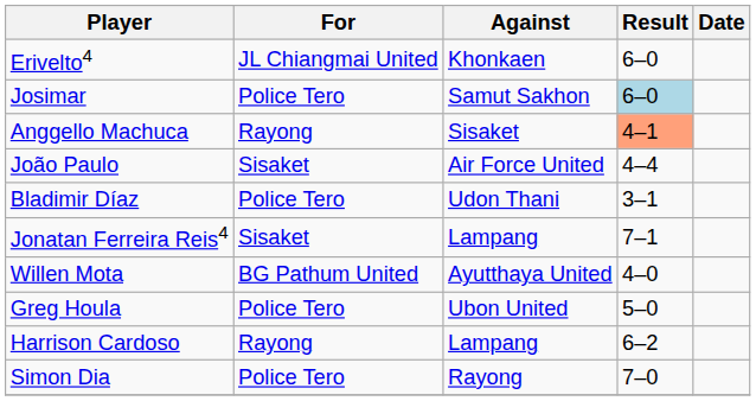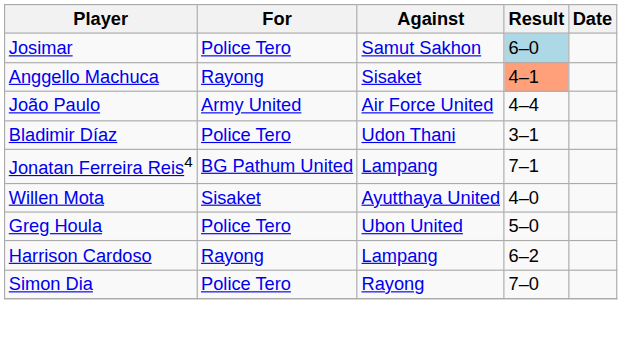 <table class="wikitable sortable">
 <tr>
 <th>Player</th>
 <th>For</th>
 <th>Against</th>
 <th align=center>Result</th>
 <th>Date</th>
-</tr>
-<tr>
-<td> <a href='#'>Erivelto</a><sup>4</sup></td>
-<td><a href='#'>JL Chiangmai United</a></td>
-<td><a href='#'>Khonkaen</a></td>
-<td>6–0</td>
-<td></td>
 </tr>
 <tr>
 <td> <a href='#'>Josimar</a></td>
 <td><a href='#'>Police Tero</a></td>
 <td><a href='#'>Samut Sakhon</a></td>
 <td style="background: lightblue;">6–0</td>
 <td></td>
 </tr>
 <tr>
 <td> <a href='#'>Anggello Machuca</a></td>
 <td><a href='#'>Rayong</a></td>
 <td><a href='#'>Sisaket</a></td>
 <td style="background: lightsalmon;">4–1</td>
 <td></td>
 </tr>
 <tr>
 <td> <a href='#'>João Paulo</a></td>
-<td><a href='#'>Sisaket</a></td>
+<td><a href='#'>Army United</a></td>
 <td><a href='#'>Air Force United</a></td>
 <td>4–4</td>
 <td></td>
 </tr>
 <tr>
 <td> <a href='#'>Bladimir Díaz</a></td>
 <td><a href='#'>Police Tero</a></td>
 <td><a href='#'>Udon Thani</a></td>
 <td>3–1</td>
 <td></td>
 </tr>
 <tr>
 <td> <a href='#'>Jonatan Ferreira Reis</a><sup>4</sup></td>
-<td><a href='#'>Sisaket</a></td>
+<td><a href='#'>BG Pathum United</a></td>
 <td><a href='#'>Lampang</a></td>
 <td>7–1</td>
 <td></td>
 </tr>
 <tr>
 <td> <a href='#'>Willen Mota</a></td>
-<td><a href='#'>BG Pathum United</a></td>
+<td><a href='#'>Sisaket</a></td>
 <td><a href='#'>Ayutthaya United</a></td>
 <td>4–0</td>
 <td></td>
 </tr>
 <tr>
 <td> <a href='#'>Greg Houla</a></td>
 <td><a href='#'>Police Tero</a></td>
 <td><a href='#'>Ubon United</a></td>
 <td>5–0</td>
 <td></td>
 </tr>
 <tr>
 <td> <a href='#'>Harrison Cardoso</a></td>
 <td><a href='#'>Rayong</a></td>
 <td><a href='#'>Lampang</a></td>
 <td>6–2</td>
 <td></td>
 </tr>
 <tr>
 <td> <a href='#'>Simon Dia</a></td>
 <td><a href='#'>Police Tero</a></td>
 <td><a href='#'>Rayong</a></td>
 <td>7–0</td>
 <td></td>
 </tr>
 <tr>
 </tr>
 </table>
